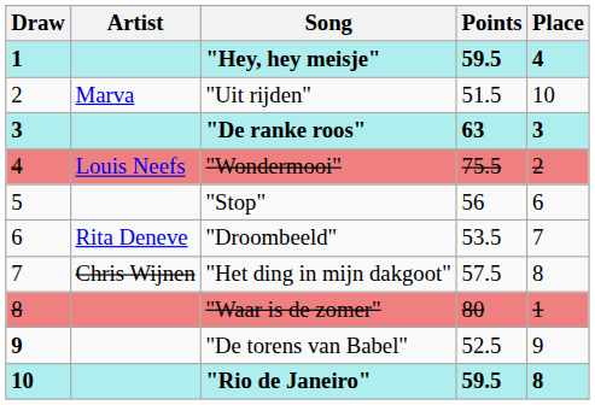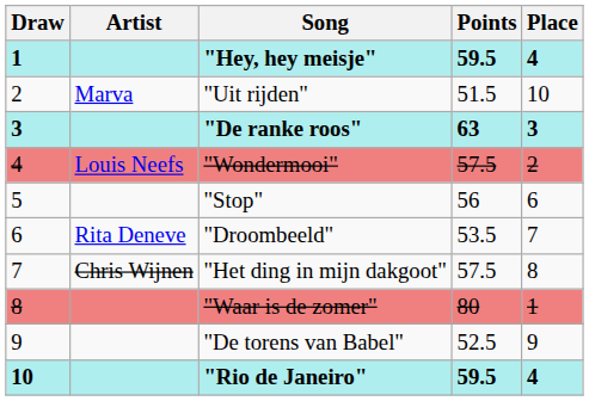 <table class="sortable wikitable" style="margin: 1em auto 1em auto">
 <tr>
 <th>Draw</th>
 <th>Artist</th>
 <th>Song</th>
 <th>Points</th>
 <th>Place</th>
 </tr>
 <tr style="background:paleturquoise;font-weight:bold;">
 <td>1</td>
 <td></td>
 <td>"Hey, hey meisje"</td>
 <td>59.5</td>
 <td>4</td>
 </tr>
 <tr>
 <td>2</td>
 <td><a href='#'>Marva</a></td>
 <td>"Uit rijden"</td>
 <td>51.5</td>
 <td>10</td>
 </tr>
 <tr style="background:paleturquoise;font-weight:bold;">
 <td>3</td>
 <td></td>
 <td>"De ranke roos"</td>
 <td>63</td>
 <td>3</td>
 </tr>
 <tr bgcolor="#F08080">
 <td><s>4</s></td>
 <td><a href='#'>Louis Neefs</a></td>
 <td><s>"Wondermooi"</s></td>
-<td><s>75.5</s></td>
+<td><s>57.5</s></td>
 <td><s>2</s></td>
 </tr>
 <tr>
 <td>5</td>
 <td></td>
 <td>"Stop"</td>
 <td>56</td>
 <td>6</td>
 </tr>
 <tr>
 <td>6</td>
 <td><a href='#'>Rita Deneve</a></td>
 <td>"Droombeeld"</td>
 <td>53.5</td>
 <td>7</td>
 </tr>
 <tr>
 <td>7</td>
 <td><s>Chris Wijnen</s></td>
 <td>"Het ding in mijn dakgoot"</td>
 <td>57.5</td>
 <td>8</td>
 </tr>
 <tr bgcolor="#F08080">
 <td><s>8</s></td>
 <td><s></s></td>
 <td><s>"Waar is de zomer"</s></td>
 <td><s>80</s></td>
 <td><s>1</s></td>
 </tr>
 <tr>
-<td><strong>9</strong></td>
+<td>9</td>
 <td></td>
 <td>"De torens van Babel"</td>
 <td>52.5</td>
 <td>9</td>
 </tr>
 <tr style="background:paleturquoise;font-weight:bold;">
 <td>10</td>
 <td></td>
 <td>"Rio de Janeiro"</td>
 <td>59.5</td>
-<td>8</td>
+<td>4</td>
 </tr>
 </table>
